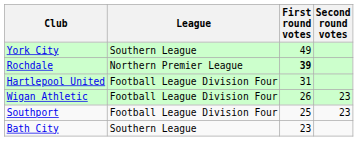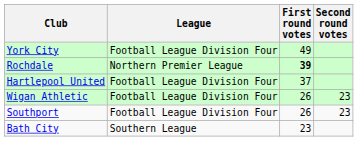 <table class=wikitable style=text-align:left>
 <tr>
 <th>Club</th>
 <th>League</th>
 <th>First<br>round<br>votes</th>
 <th>Second<br>round<br>votes</th>
 </tr>
 <tr bgcolor=ccffcc>
 <td><a href='#'>York City</a></td>
-<td>Southern League</td>
+<td>Football League Division Four</td>
 <td align=right>49</td>
 <td></td>
 </tr>
 <tr bgcolor=ccffcc>
 <td><a href='#'>Rochdale</a></td>
 <td>Northern Premier League</td>
 <td align=right><strong>39</strong></td>
 <td></td>
 </tr>
 <tr bgcolor=ccffcc>
 <td><a href='#'>Hartlepool United</a></td>
 <td>Football League Division Four</td>
-<td align=right>31</td>
+<td align=right>37</td>
 <td></td>
 </tr>
 <tr bgcolor=ccffcc>
 <td><a href='#'>Wigan Athletic</a></td>
 <td>Football League Division Four</td>
 <td align=right>26</td>
 <td align=right>23</td>
 </tr>
 <tr>
 <td><a href='#'>Southport</a></td>
 <td>Football League Division Four</td>
-<td align=right>25</td>
+<td align=right>26</td>
 <td align=right>23</td>
 </tr>
 <tr>
 <td><a href='#'>Bath City</a></td>
 <td>Southern League</td>
 <td align=right>23</td>
 <td></td>
 </tr>
 </table>
